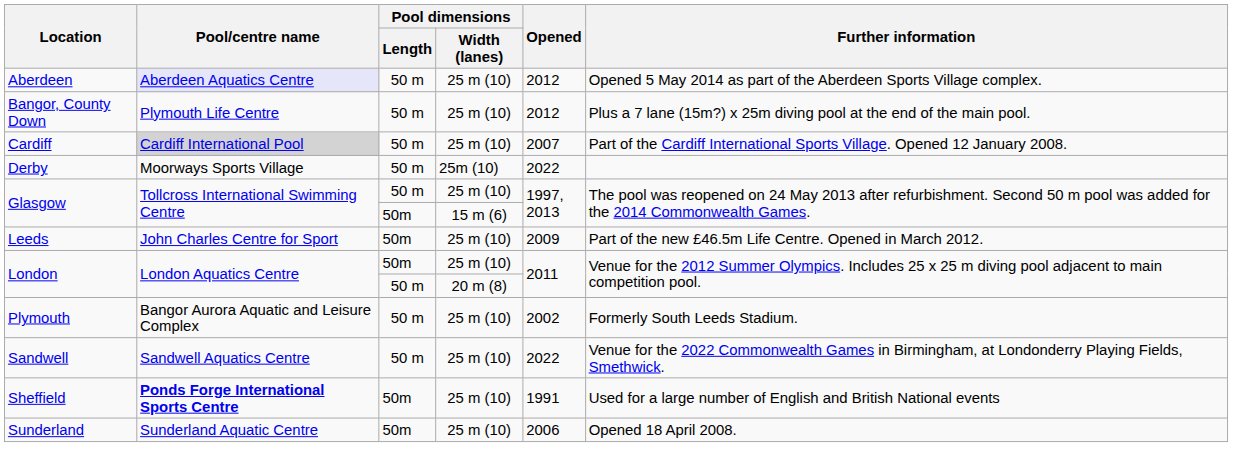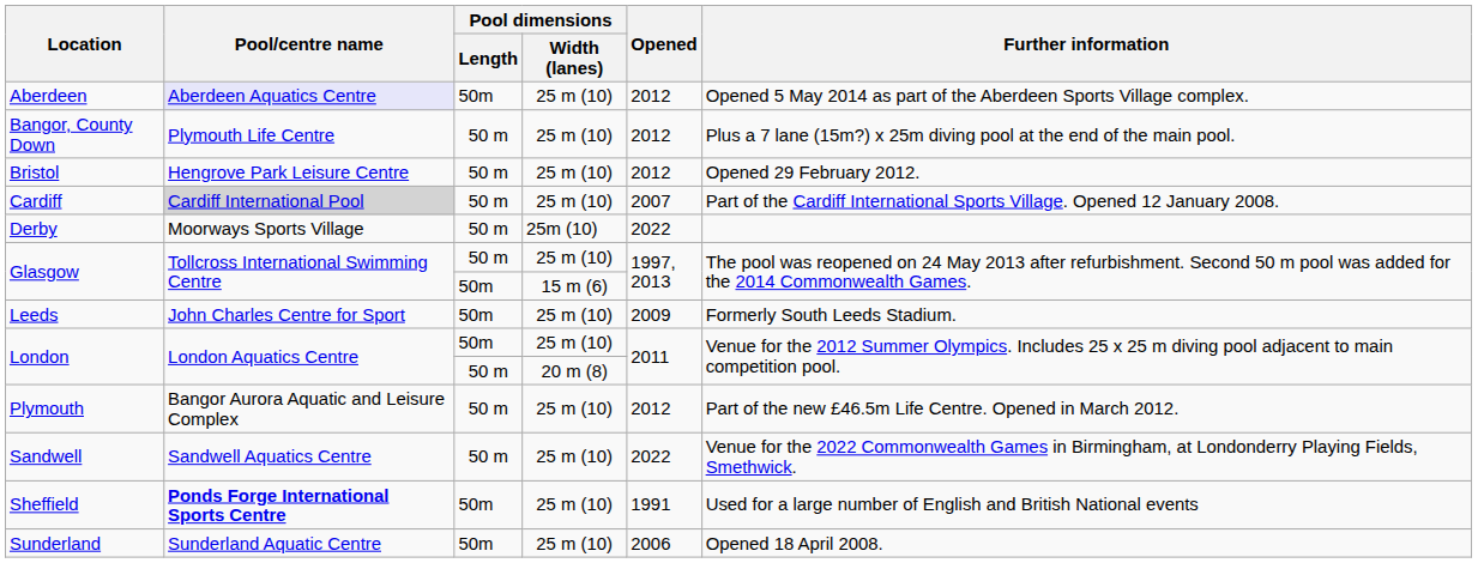 <table class="wikitable" style="font-size:95%">
 <tr>
 <th rowspan="2">Location</th>
 <th rowspan="2">Pool/centre name</th>
 <th colspan="2">Pool dimensions</th>
 <th rowspan="2">Opened</th>
 <th rowspan="2">Further information</th>
 </tr>
 <tr>
 <th>Length</th>
 <th>Width (lanes)</th>
 </tr>
 <tr>
 <td><a href='#'>Aberdeen</a></td>
 <td style="background: lavender;"><a href='#'>Aberdeen Aquatics Centre</a></td>
-<td align="center">50 m</td>
+<td>50m</td>
 <td align="center">25 m (10)</td>
 <td>2012</td>
 <td>Opened 5 May 2014 as part of the Aberdeen Sports Village complex.</td>
 </tr>
 <tr>
 <td><a href='#'>Bangor, County Down</a></td>
 <td><a href='#'>Plymouth Life Centre</a></td>
 <td align="center">50 m</td>
 <td align="center">25 m (10)</td>
 <td>2012</td>
 <td>Plus a 7 lane (15m?) x  25m diving pool at the end of the main pool.</td>
+</tr>
+<tr>
+<td><a href='#'>Bristol</a></td>
+<td><a href='#'>Hengrove Park Leisure Centre</a></td>
+<td align="center">50 m</td>
+<td align="center">25 m (10)</td>
+<td>2012</td>
+<td>Opened 29 February 2012.</td>
 </tr>
 <tr>
 <td><a href='#'>Cardiff</a></td>
 <td style="background: lightgrey;"><a href='#'>Cardiff International Pool</a></td>
 <td align="center">50 m</td>
 <td align="center">25 m (10)</td>
 <td>2007</td>
 <td>Part of the <a href='#'>Cardiff International Sports Village</a>. Opened 12 January 2008.</td>
 </tr>
 <tr>
 <td><a href='#'>Derby</a></td>
 <td>Moorways Sports Village</td>
 <td align="center">50 m</td>
 <td>25m (10)</td>
 <td>2022</td>
 </tr>
 <tr>
 <td rowspan="2"><a href='#'>Glasgow</a></td>
 <td rowspan="2"><a href='#'>Tollcross International Swimming Centre</a></td>
 <td align="center">50 m</td>
 <td align="center">25 m (10)</td>
 <td rowspan="2">1997,<br>2013</td>
 <td rowspan="2">The pool was reopened on 24 May 2013 after refurbishment. Second 50 m pool was added for the <a href='#'>2014 Commonwealth Games</a>.</td>
 </tr>
 <tr>
 <td>50m</td>
 <td align="center">15 m (6)</td>
 </tr>
 <tr>
 <td><a href='#'>Leeds</a></td>
 <td><a href='#'>John Charles Centre for Sport</a></td>
 <td>50m</td>
 <td align="center">25 m (10)</td>
 <td>2009</td>
-<td>Part of the new £46.5m Life Centre. Opened in March 2012.</td>
+<td>Formerly South Leeds Stadium.</td>
 </tr>
 <tr>
 <td rowspan="2"><a href='#'>London</a></td>
 <td rowspan="2"><a href='#'>London Aquatics Centre</a></td>
 <td>50m</td>
 <td align="center">25 m (10)</td>
 <td rowspan="2">2011</td>
 <td rowspan="2">Venue for the <a href='#'>2012 Summer Olympics</a>. Includes 25 x 25 m diving pool adjacent to main competition pool.</td>
 </tr>
 <tr>
 <td align="center">50 m</td>
 <td align="center">20 m (8)</td>
 </tr>
 <tr>
 <td><a href='#'>Plymouth</a></td>
 <td>Bangor Aurora Aquatic and Leisure Complex</td>
 <td align="center">50 m</td>
 <td align="center">25 m (10)</td>
-<td>2002</td>
-<td>Formerly South Leeds Stadium.</td>
+<td>2012</td>
+<td>Part of the new £46.5m Life Centre. Opened in March 2012.</td>
 </tr>
 <tr>
 <td><a href='#'>Sandwell</a></td>
 <td><a href='#'>Sandwell Aquatics Centre</a></td>
 <td align="center">50 m</td>
 <td align="center">25 m (10)</td>
 <td>2022</td>
 <td>Venue for the <a href='#'>2022 Commonwealth Games</a> in Birmingham, at Londonderry Playing Fields, <a href='#'>Smethwick</a>.</td>
 </tr>
 <tr>
 <td><a href='#'>Sheffield</a></td>
 <td><strong><a href='#'>Ponds Forge International Sports Centre</a></strong></td>
 <td>50m</td>
 <td align="center">25 m (10)</td>
 <td>1991</td>
 <td>Used for a large number of English and British National events</td>
 </tr>
 <tr>
 <td><a href='#'>Sunderland</a></td>
 <td><a href='#'>Sunderland Aquatic Centre</a></td>
 <td>50m</td>
 <td align="center">25 m (10)</td>
 <td>2006</td>
 <td>Opened 18 April 2008.</td>
 </tr>
 </table>
